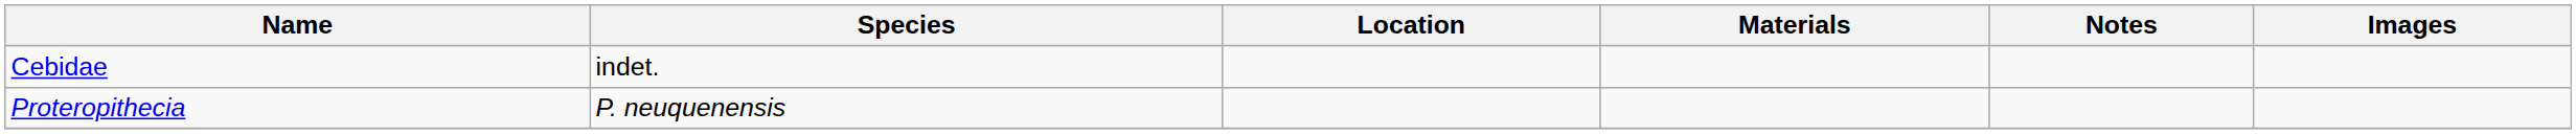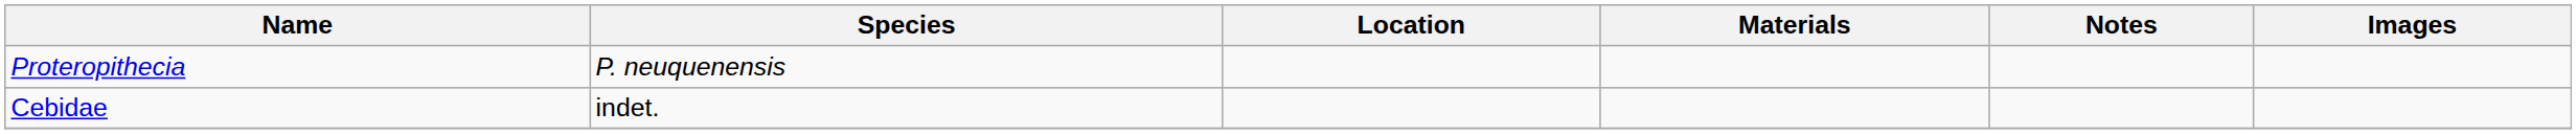 <table class="wikitable" align="center" width="100%">
 <tr>
 <th>Name</th>
 <th>Species</th>
 <th>Location</th>
 <th>Materials</th>
 <th>Notes</th>
 <th>Images</th>
 </tr>
 <tr>
+<td><em><a href='#'>Proteropithecia</a></em></td>
+<td><em>P. neuquenensis</em></td>
+<td></td>
+<td></td>
+<td></td>
+<td></td>
+</tr>
+<tr>
 <td><a href='#'>Cebidae</a></td>
 <td>indet.</td>
 <td></td>
 <td></td>
 <td></td>
 <td></td>
 </tr>
 <tr>
-<td><em><a href='#'>Proteropithecia</a></em></td>
-<td><em>P. neuquenensis</em></td>
-<td></td>
-<td></td>
-<td></td>
-<td></td>
-</tr>
-<tr>
 </tr>
 </table>
